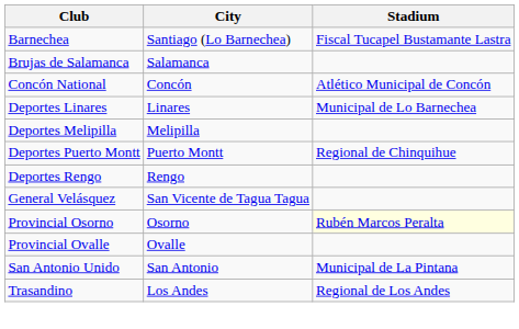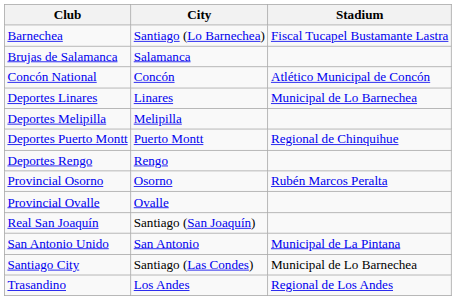 <table class="wikitable sortable">
 <tr>
 <th>Club</th>
 <th>City</th>
 <th>Stadium</th>
 </tr>
 <tr>
 <td><a href='#'>Barnechea</a></td>
 <td><a href='#'>Santiago</a> (<a href='#'>Lo Barnechea</a>)</td>
 <td><a href='#'>Fiscal Tucapel Bustamante Lastra</a></td>
 </tr>
 <tr>
 <td><a href='#'>Brujas de Salamanca</a></td>
 <td><a href='#'>Salamanca</a></td>
 <td></td>
 </tr>
 <tr>
 <td><a href='#'>Concón National</a></td>
 <td><a href='#'>Concón</a></td>
 <td><a href='#'>Atlético Municipal de Concón</a></td>
 </tr>
 <tr>
 <td><a href='#'>Deportes Linares</a></td>
 <td><a href='#'>Linares</a></td>
 <td><a href='#'>Municipal de Lo Barnechea</a></td>
 </tr>
 <tr>
 <td><a href='#'>Deportes Melipilla</a></td>
 <td><a href='#'>Melipilla</a></td>
 <td></td>
 </tr>
 <tr>
 <td><a href='#'>Deportes Puerto Montt</a></td>
 <td><a href='#'>Puerto Montt</a></td>
 <td><a href='#'>Regional de Chinquihue</a></td>
 </tr>
 <tr>
 <td><a href='#'>Deportes Rengo</a></td>
 <td><a href='#'>Rengo</a></td>
 <td></td>
 </tr>
 <tr>
-<td><a href='#'>General Velásquez</a></td>
-<td><a href='#'>San Vicente de Tagua Tagua</a></td>
-<td></td>
-</tr>
-<tr>
 <td><a href='#'>Provincial Osorno</a></td>
 <td><a href='#'>Osorno</a></td>
-<td style="background: lightyellow;"><a href='#'>Rubén Marcos Peralta</a></td>
+<td><a href='#'>Rubén Marcos Peralta</a></td>
 </tr>
 <tr>
 <td><a href='#'>Provincial Ovalle</a></td>
 <td><a href='#'>Ovalle</a></td>
+<td></td>
+</tr>
+<tr>
+<td><a href='#'>Real San Joaquín</a></td>
+<td>Santiago (<a href='#'>San Joaquín</a>)</td>
 <td></td>
 </tr>
 <tr>
 <td><a href='#'>San Antonio Unido</a></td>
 <td><a href='#'>San Antonio</a></td>
 <td><a href='#'>Municipal de La Pintana</a> </td>
 </tr>
 <tr>
+<td><a href='#'>Santiago City</a></td>
+<td>Santiago (<a href='#'>Las Condes</a>)</td>
+<td>Municipal de Lo Barnechea</td>
+</tr>
+<tr>
 <td><a href='#'>Trasandino</a></td>
 <td><a href='#'>Los Andes</a></td>
 <td><a href='#'>Regional de Los Andes</a></td>
 </tr>
 </table>
